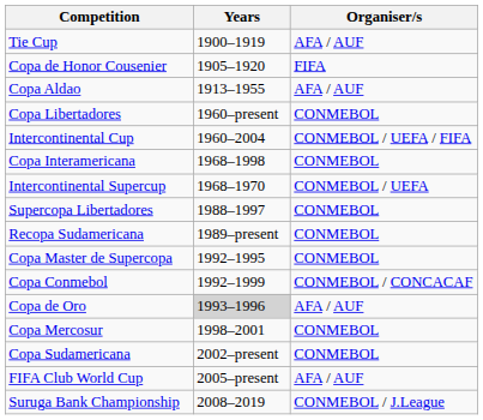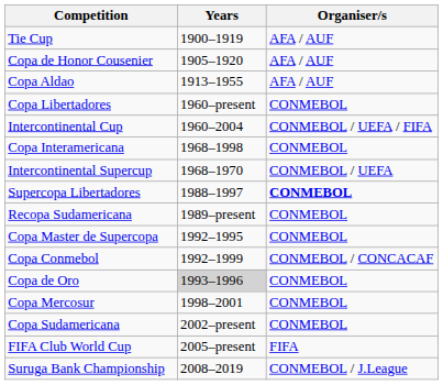 <table class="wikitable sortable" width="500">
 <tr>
 <th width=200px>Competition</th>
 <th width=100px>Years</th>
 <th width=200px>Organiser/s</th>
 </tr>
 <tr>
 <td><a href='#'>Tie Cup</a></td>
 <td>1900–1919</td>
 <td><a href='#'>AFA</a> / <a href='#'>AUF</a></td>
 </tr>
 <tr>
 <td><a href='#'>Copa de Honor Cousenier</a></td>
 <td>1905–1920</td>
-<td><a href='#'>FIFA</a></td>
+<td><a href='#'>AFA</a> / <a href='#'>AUF</a></td>
 </tr>
 <tr>
 <td><a href='#'>Copa Aldao</a></td>
 <td>1913–1955</td>
 <td><a href='#'>AFA</a> / <a href='#'>AUF</a></td>
 </tr>
 <tr>
 <td><a href='#'>Copa Libertadores</a></td>
 <td>1960–present</td>
 <td><a href='#'>CONMEBOL</a></td>
 </tr>
 <tr>
 <td><a href='#'>Intercontinental Cup</a></td>
 <td>1960–2004</td>
 <td><a href='#'>CONMEBOL</a> / <a href='#'>UEFA</a> / <a href='#'>FIFA</a></td>
 </tr>
 <tr>
 <td><a href='#'>Copa Interamericana</a></td>
 <td>1968–1998</td>
 <td><a href='#'>CONMEBOL</a></td>
 </tr>
 <tr>
 <td><a href='#'>Intercontinental Supercup</a></td>
 <td>1968–1970</td>
 <td><a href='#'>CONMEBOL</a> / <a href='#'>UEFA</a></td>
 </tr>
 <tr>
 <td><a href='#'>Supercopa Libertadores</a></td>
 <td>1988–1997</td>
-<td><a href='#'>CONMEBOL</a></td>
+<td><strong><a href='#'>CONMEBOL</a></strong></td>
 </tr>
 <tr>
 <td><a href='#'>Recopa Sudamericana</a></td>
 <td>1989–present</td>
 <td><a href='#'>CONMEBOL</a></td>
 </tr>
 <tr>
 <td><a href='#'>Copa Master de Supercopa</a></td>
 <td>1992–1995</td>
 <td><a href='#'>CONMEBOL</a></td>
 </tr>
 <tr>
 <td><a href='#'>Copa Conmebol</a></td>
 <td>1992–1999</td>
 <td><a href='#'>CONMEBOL</a> / <a href='#'>CONCACAF</a></td>
 </tr>
 <tr>
 <td><a href='#'>Copa de Oro</a></td>
 <td style="background: lightgrey;">1993–1996</td>
-<td><a href='#'>AFA</a> / <a href='#'>AUF</a></td>
+<td><a href='#'>CONMEBOL</a></td>
 </tr>
 <tr>
 <td><a href='#'>Copa Mercosur</a></td>
 <td>1998–2001</td>
 <td><a href='#'>CONMEBOL</a></td>
 </tr>
 <tr>
 <td><a href='#'>Copa Sudamericana</a></td>
 <td>2002–present</td>
 <td><a href='#'>CONMEBOL</a></td>
 </tr>
 <tr>
 <td><a href='#'>FIFA Club World Cup</a></td>
 <td>2005–present</td>
-<td><a href='#'>AFA</a> / <a href='#'>AUF</a></td>
+<td><a href='#'>FIFA</a></td>
 </tr>
 <tr>
 <td><a href='#'>Suruga Bank Championship</a></td>
 <td>2008–2019</td>
 <td><a href='#'>CONMEBOL</a> / <a href='#'>J.League</a></td>
 </tr>
 </table>
